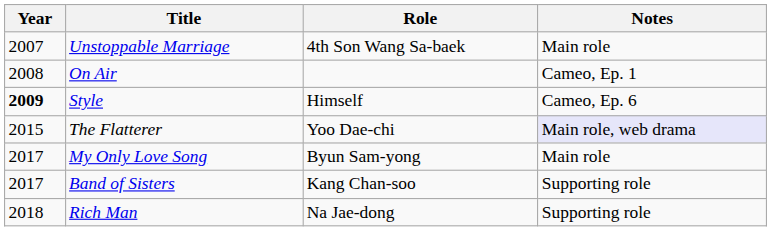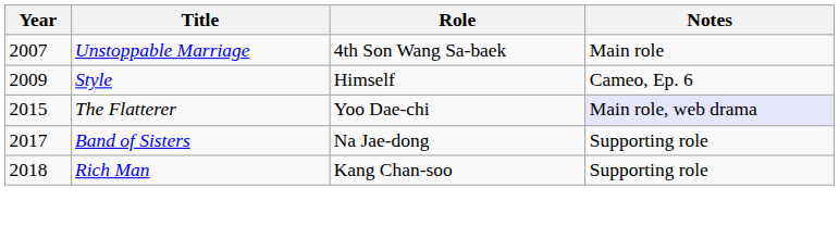 <table class="wikitable" style="width: 700px;">
 <tr>
 <th>Year</th>
 <th>Title</th>
 <th>Role</th>
 <th>Notes</th>
 </tr>
 <tr>
 <td>2007</td>
 <td><em><a href='#'>Unstoppable Marriage</a></em></td>
 <td>4th Son Wang Sa-baek</td>
 <td>Main role</td>
 </tr>
 <tr>
-<td>2008</td>
-<td><em><a href='#'>On Air</a></em></td>
-<td></td>
-<td>Cameo, Ep. 1</td>
-</tr>
-<tr>
-<td><strong>2009</strong></td>
+<td>2009</td>
 <td><em><a href='#'>Style</a></em></td>
 <td>Himself</td>
 <td>Cameo, Ep. 6</td>
 </tr>
 <tr>
 <td>2015</td>
 <td><em>The Flatterer</em></td>
 <td>Yoo Dae-chi</td>
 <td style="background: lavender;">Main role, web drama</td>
 </tr>
 <tr>
 <td>2017</td>
-<td><em><a href='#'>My Only Love Song</a></em></td>
-<td>Byun Sam-yong</td>
-<td>Main role</td>
-</tr>
-<tr>
-<td>2017</td>
 <td><em><a href='#'>Band of Sisters</a></em></td>
-<td>Kang Chan-soo</td>
+<td>Na Jae-dong</td>
 <td>Supporting role</td>
 </tr>
 <tr>
 <td>2018</td>
 <td><em><a href='#'>Rich Man</a></em></td>
-<td>Na Jae-dong</td>
+<td>Kang Chan-soo</td>
 <td>Supporting role</td>
 </tr>
 </table>
